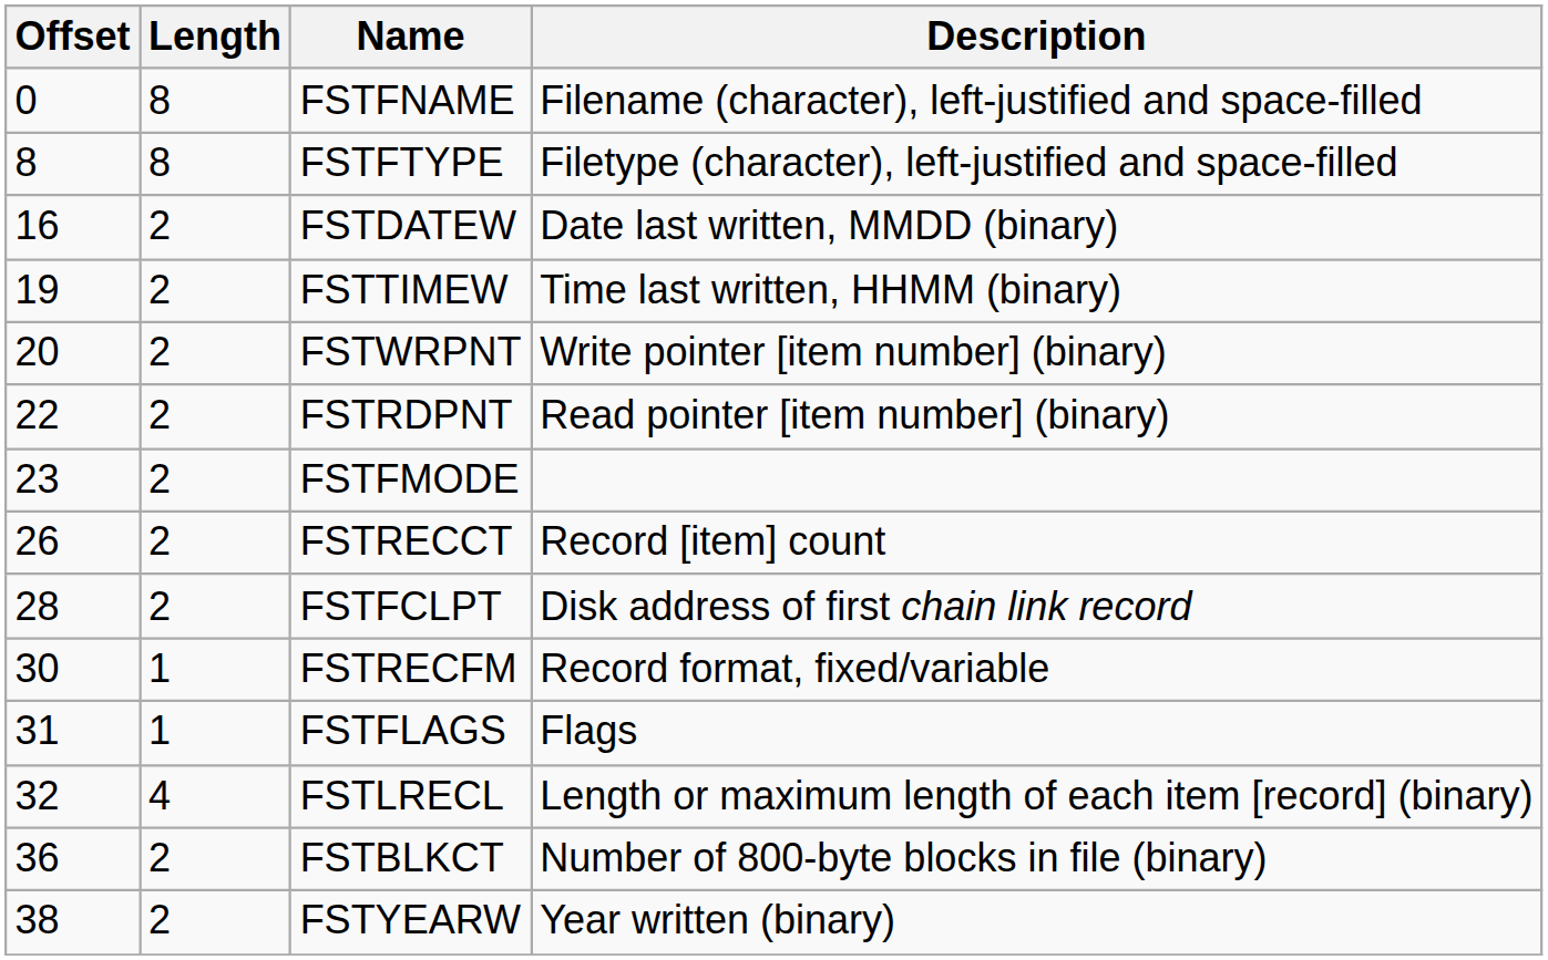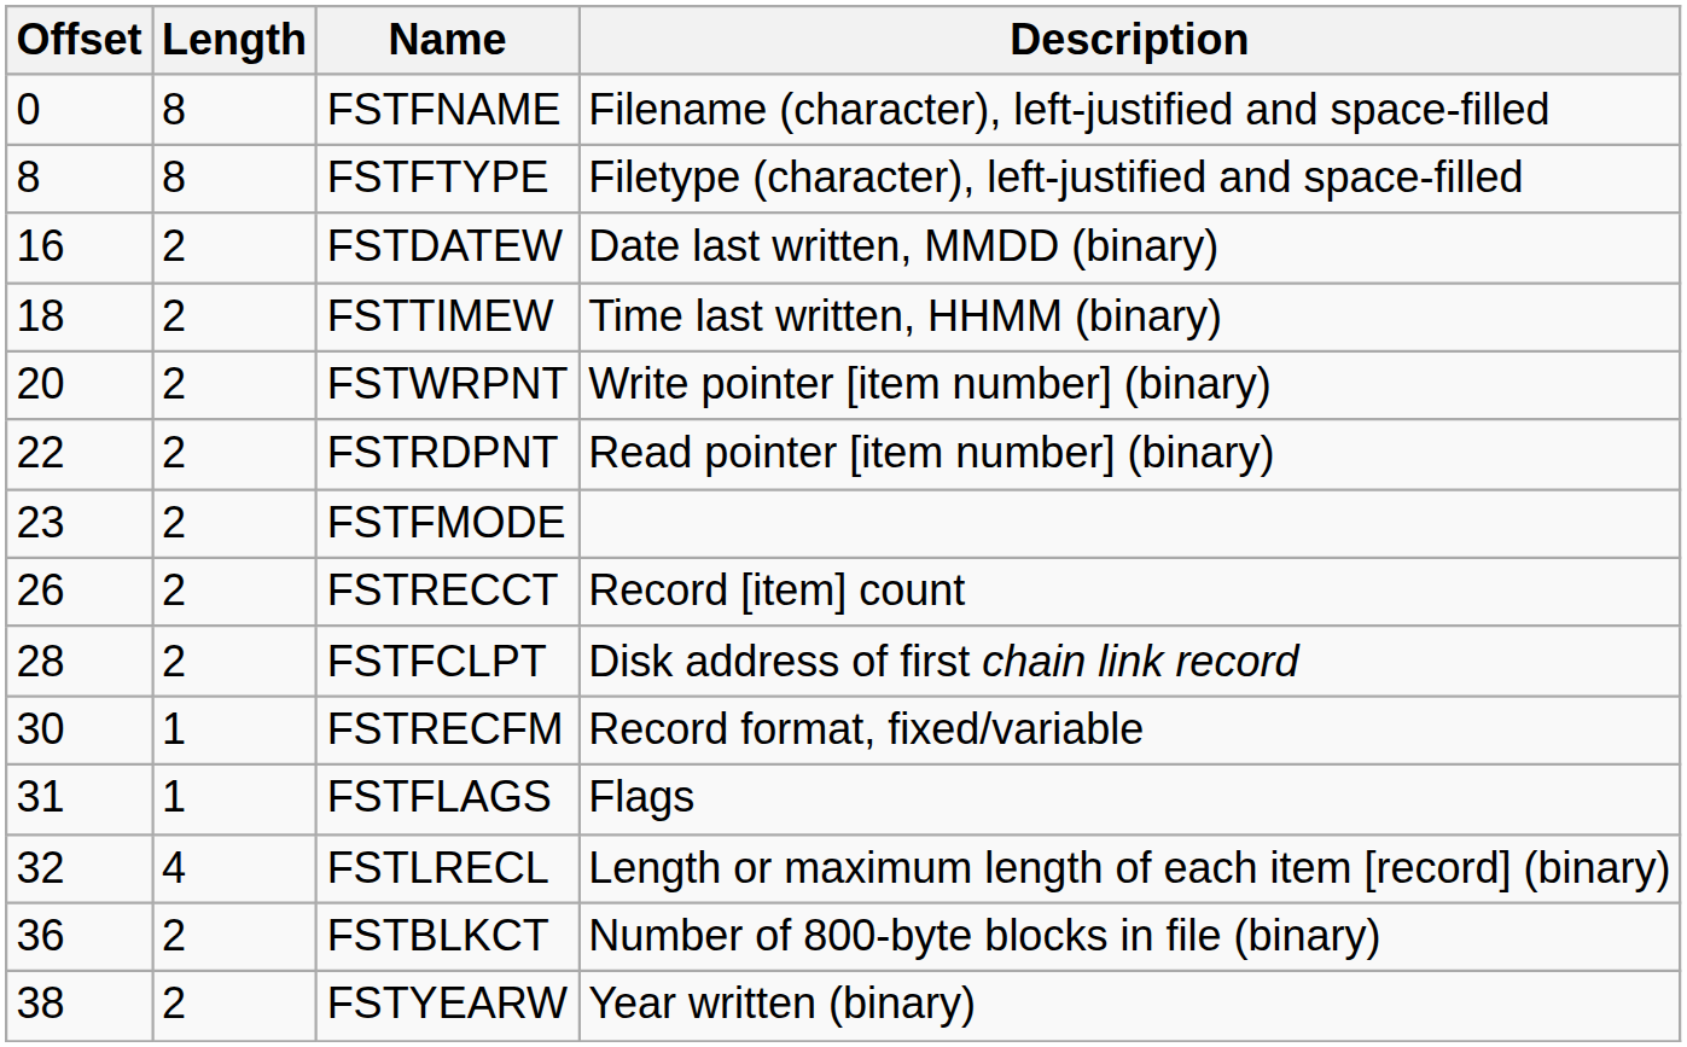 <table class="wikitable">
 <tr>
 <th>Offset</th>
 <th>Length</th>
 <th>Name</th>
 <th>Description</th>
 </tr>
 <tr>
 <td>0</td>
 <td>8</td>
 <td>FSTFNAME</td>
 <td>Filename (character), left-justified and space-filled</td>
 </tr>
 <tr>
 <td>8</td>
 <td>8</td>
 <td>FSTFTYPE</td>
 <td>Filetype (character), left-justified and space-filled</td>
 </tr>
 <tr>
 <td>16</td>
 <td>2</td>
 <td>FSTDATEW</td>
 <td>Date last written, MMDD (binary)</td>
 </tr>
 <tr>
-<td>19</td>
+<td>18</td>
 <td>2</td>
 <td>FSTTIMEW</td>
 <td>Time last written, HHMM (binary)</td>
 </tr>
 <tr>
 <td>20</td>
 <td>2</td>
 <td>FSTWRPNT</td>
 <td>Write pointer [item number] (binary)</td>
 </tr>
 <tr>
 <td>22</td>
 <td>2</td>
 <td>FSTRDPNT</td>
 <td>Read pointer [item number] (binary)</td>
 </tr>
 <tr>
 <td>23</td>
 <td>2</td>
 <td>FSTFMODE</td>
 <td></td>
 </tr>
 <tr>
 <td>26</td>
 <td>2</td>
 <td>FSTRECCT</td>
 <td>Record [item] count</td>
 </tr>
 <tr>
 <td>28</td>
 <td>2</td>
 <td>FSTFCLPT</td>
 <td>Disk address of first <em>chain link record</em></td>
 </tr>
 <tr>
 <td>30</td>
 <td>1</td>
 <td>FSTRECFM</td>
 <td>Record format, fixed/variable</td>
 </tr>
 <tr>
 <td>31</td>
 <td>1</td>
 <td>FSTFLAGS</td>
 <td>Flags</td>
 </tr>
 <tr>
 <td>32</td>
 <td>4</td>
 <td>FSTLRECL</td>
 <td>Length or maximum length of each item [record] (binary)</td>
 </tr>
 <tr>
 <td>36</td>
 <td>2</td>
 <td>FSTBLKCT</td>
 <td>Number of 800-byte blocks in file (binary)</td>
 </tr>
 <tr>
 <td>38</td>
 <td>2</td>
 <td>FSTYEARW</td>
 <td>Year written (binary)</td>
 </tr>
 </table>
